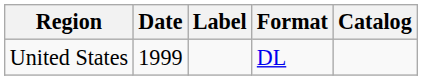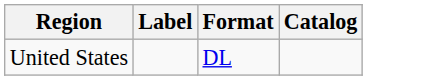 <table class="wikitable">
 <tr>
 <th>Region</th>
-<th>Date</th>
 <th>Label</th>
 <th>Format</th>
 <th>Catalog</th>
 </tr>
 <tr>
 <td>United States</td>
-<td>1999</td>
 <td></td>
 <td><a href='#'>DL</a></td>
 <td></td>
 </tr>
 </table>
